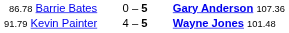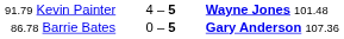 <table style="text-align:center">
 <tr>
 <th width=223></th>
 <th width=100></th>
 <th width=223></th>
 </tr>
 <tr>
+<td align=right><small>91.79</small> <a href='#'>Kevin Painter</a> </td>
+<td>4 – <strong>5</strong></td>
+<td align=left> <strong><a href='#'>Wayne Jones</a></strong> <small>101.48</small></td>
+</tr>
+<tr>
 <td align=right><small>86.78</small> <a href='#'>Barrie Bates</a> </td>
 <td>0 – <strong>5</strong></td>
 <td align=left> <strong><a href='#'>Gary Anderson</a></strong> <small>107.36</small></td>
 </tr>
-<tr>
-<td align=right><small>91.79</small> <a href='#'>Kevin Painter</a> </td>
-<td>4 – <strong>5</strong></td>
-<td align=left> <strong><a href='#'>Wayne Jones</a></strong> <small>101.48</small></td>
-</tr>
 </table>
